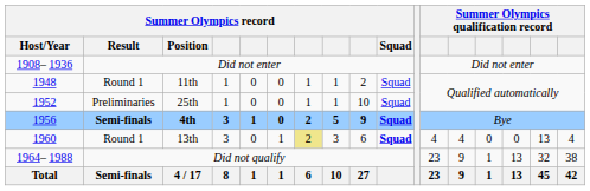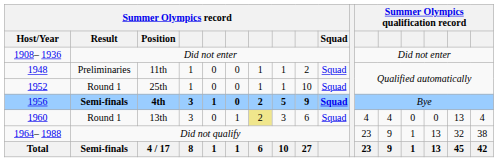 <table class="wikitable" style="text-align: center">
 <tr>
 <th colspan=10><a href='#'>Summer Olympics</a> record</th>
 <th rowspan="9" style="width:1%;"></th>
 <th colspan=6><a href='#'>Summer Olympics</a> qualification record</th>
 </tr>
 <tr>
 <th style="width:100px;">Host/Year</th>
 <th style="width:100px;">Result</th>
 <th style="width:60px;">Position</th>
 <th style="width:30px;"></th>
 <th style="width:30px;"></th>
 <th style="width:30px;"></th>
 <th style="width:30px;"></th>
 <th style="width:30px;"></th>
 <th style="width:30px;"></th>
 <th style="width:30px;">Squad</th>
 <th style="width:30px;"></th>
 <th style="width:30px;"></th>
 <th style="width:30px;"></th>
 <th style="width:30px;"></th>
 <th style="width:30px;"></th>
 <th style="width:30px;"></th>
 </tr>
 <tr>
 <td> <a href='#'>1908</a>– <a href='#'>1936</a></td>
 <td colspan="9"><em>Did not enter</em></td>
 <td colspan="6"><em>Did not enter</em></td>
 </tr>
 <tr>
 <td> <a href='#'>1948</a></td>
-<td>Round 1</td>
+<td>Preliminaries</td>
 <td>11th</td>
 <td>1</td>
 <td>0</td>
 <td>0</td>
 <td>1</td>
 <td>1</td>
 <td>2</td>
 <td><a href='#'>Squad</a></td>
 <td colspan=6 rowspan=2><em>Qualified automatically</em></td>
 </tr>
 <tr>
 <td> <a href='#'>1952</a></td>
-<td>Preliminaries</td>
+<td>Round 1</td>
 <td>25th</td>
 <td>1</td>
 <td>0</td>
 <td>0</td>
 <td>1</td>
 <td>1</td>
 <td>10</td>
 <td><a href='#'>Squad</a></td>
 </tr>
 <tr style="background:#9acdff;">
 <td> <a href='#'>1956</a></td>
 <td><strong>Semi-finals</strong></td>
 <td><strong>4th</strong></td>
 <td><strong>3</strong></td>
 <td><strong>1</strong></td>
 <td><strong>0</strong></td>
 <td><strong>2</strong></td>
 <td><strong>5</strong></td>
 <td><strong>9</strong></td>
 <td><strong><a href='#'>Squad</a></strong></td>
 <td colspan=6><em>Bye</em></td>
 </tr>
 <tr>
 <td> <a href='#'>1960</a></td>
 <td>Round 1</td>
 <td>13th</td>
 <td>3</td>
 <td>0</td>
 <td>1</td>
 <td style="background: khaki;">2</td>
 <td>3</td>
 <td>6</td>
-<td><strong><a href='#'>Squad</a></strong></td>
+<td><a href='#'>Squad</a></td>
 <td>4</td>
 <td>4</td>
 <td>0</td>
 <td>0</td>
 <td>13</td>
 <td>4</td>
 </tr>
 <tr>
 <td> <a href='#'>1964</a>– <a href='#'>1988</a></td>
 <td colspan="9"><em>Did not qualify</em></td>
 <td>23</td>
 <td>9</td>
 <td>1</td>
 <td>13</td>
 <td>32</td>
 <td>38</td>
 </tr>
 <tr>
 <th>Total</th>
 <th>Semi-finals</th>
 <th>4 / 17</th>
 <th>8</th>
 <th>1</th>
 <th>1</th>
 <th>6</th>
 <th>10</th>
 <th>27</th>
 <th></th>
 <th>23</th>
 <th>9</th>
 <th>1</th>
 <th>13</th>
 <th>45</th>
 <th>42</th>
 </tr>
 </table>
